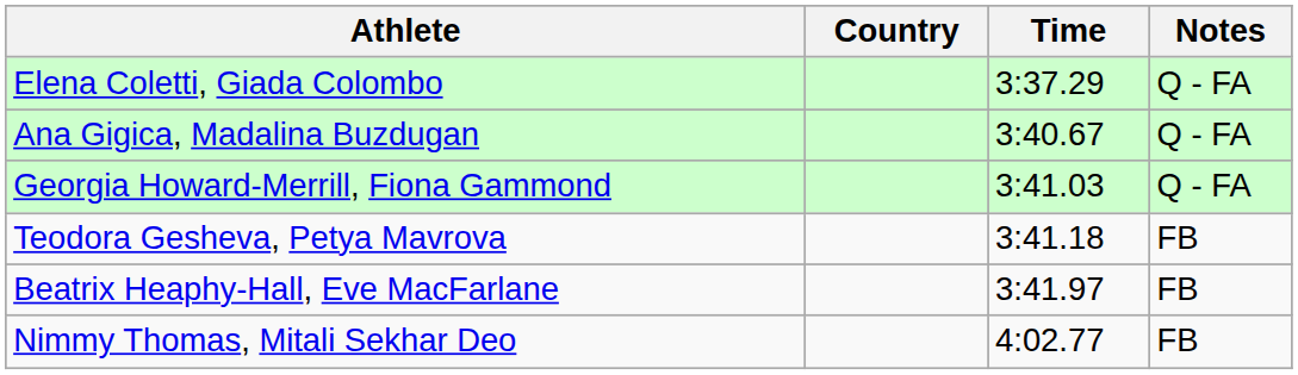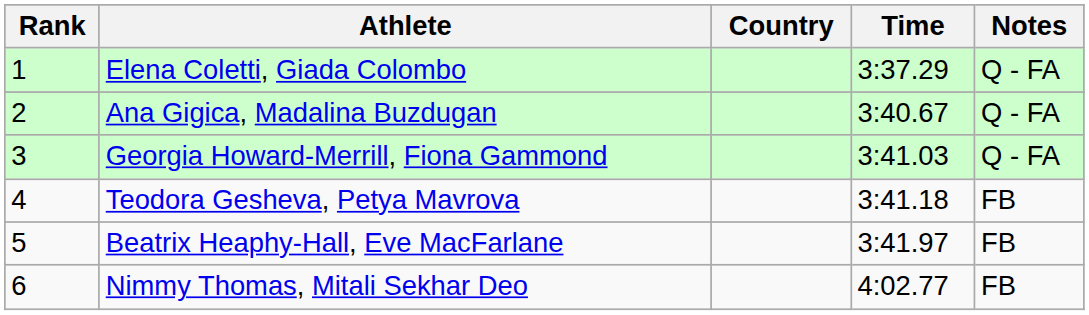 <table class="wikitable" width=50%>
 <tr>
+<th>Rank</th>
 <th>Athlete</th>
 <th>Country</th>
 <th>Time</th>
 <th>Notes</th>
 </tr>
 <tr bgcolor=ccffcc>
+<td>1</td>
 <td><a href='#'>Elena Coletti</a>, <a href='#'>Giada Colombo</a></td>
 <td></td>
 <td>3:37.29</td>
 <td>Q - FA</td>
 </tr>
 <tr bgcolor=ccffcc>
+<td>2</td>
 <td><a href='#'>Ana Gigica</a>, <a href='#'>Madalina Buzdugan</a></td>
 <td></td>
 <td>3:40.67</td>
 <td>Q - FA</td>
 </tr>
 <tr bgcolor=ccffcc>
+<td>3</td>
 <td><a href='#'>Georgia Howard-Merrill</a>, <a href='#'>Fiona Gammond</a></td>
 <td></td>
 <td>3:41.03</td>
 <td>Q - FA</td>
 </tr>
 <tr>
+<td>4</td>
 <td><a href='#'>Teodora Gesheva</a>, <a href='#'>Petya Mavrova</a></td>
 <td></td>
 <td>3:41.18</td>
 <td>FB</td>
 </tr>
 <tr>
+<td>5</td>
 <td><a href='#'>Beatrix Heaphy-Hall</a>, <a href='#'>Eve MacFarlane</a></td>
 <td></td>
 <td>3:41.97</td>
 <td>FB</td>
 </tr>
 <tr>
+<td>6</td>
 <td><a href='#'>Nimmy Thomas</a>, <a href='#'>Mitali Sekhar Deo</a></td>
 <td></td>
 <td>4:02.77</td>
 <td>FB</td>
 </tr>
 </table>
